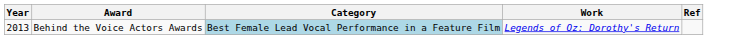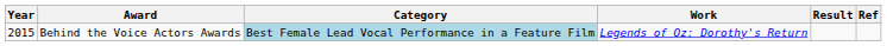 <table class="wikitable">
 <tr>
 <th>Year</th>
 <th>Award</th>
 <th>Category</th>
 <th>Work</th>
+<th>Result</th>
 <th>Ref</th>
 </tr>
 <tr>
-<td>2013</td>
+<td>2015</td>
 <td>Behind the Voice Actors Awards</td>
 <td style="background: lightblue;">Best Female Lead Vocal Performance in a Feature Film</td>
 <td><em><a href='#'>Legends of Oz: Dorothy's Return</a></em></td>
 <td></td>
+<td></td>
 </tr>
 </table>
